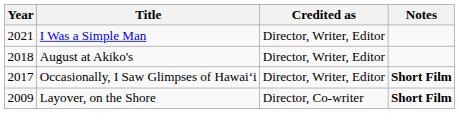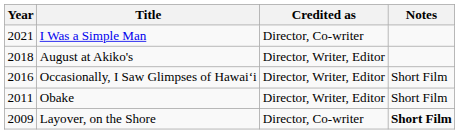 <table class="wikitable">
 <tr>
 <th>Year</th>
 <th>Title</th>
 <th>Credited as</th>
 <th>Notes</th>
 </tr>
 <tr>
 <td>2021</td>
 <td><a href='#'>I Was a Simple Man</a></td>
-<td>Director, Writer, Editor</td>
+<td>Director, Co-writer</td>
 <td></td>
 </tr>
 <tr>
 <td>2018</td>
 <td>August at Akiko's</td>
 <td>Director, Writer, Editor</td>
 <td></td>
 </tr>
 <tr>
-<td>2017</td>
+<td>2016</td>
 <td>Occasionally, I Saw Glimpses of Hawai‘i</td>
 <td>Director, Writer, Editor</td>
-<td><strong>Short Film</strong></td>
+<td>Short Film</td>
+</tr>
+<tr>
+<td>2011</td>
+<td>Obake</td>
+<td>Director, Writer, Editor</td>
+<td>Short Film</td>
 </tr>
 <tr>
 <td>2009</td>
 <td>Layover, on the Shore</td>
 <td>Director, Co-writer</td>
 <td><strong>Short Film</strong></td>
 </tr>
 </table>
